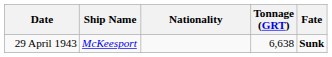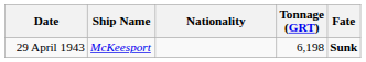 <table class="wikitable sortable">
 <tr>
 <th width="100px">Date</th>
 <th width="80px">Ship Name</th>
 <th width="150px">Nationality</th>
 <th width="25px">Tonnage <br>(<a href='#'>GRT</a>)</th>
 <th width="30px">Fate</th>
 </tr>
 <tr>
 <td align="right">29 April 1943</td>
 <td align="left"><a href='#'><em>McKeesport</em></a></td>
 <td align="left"></td>
-<td align="right">6,638</td>
+<td align="right">6,198</td>
 <td align="left"><strong>Sunk</strong></td>
 </tr>
 </table>
